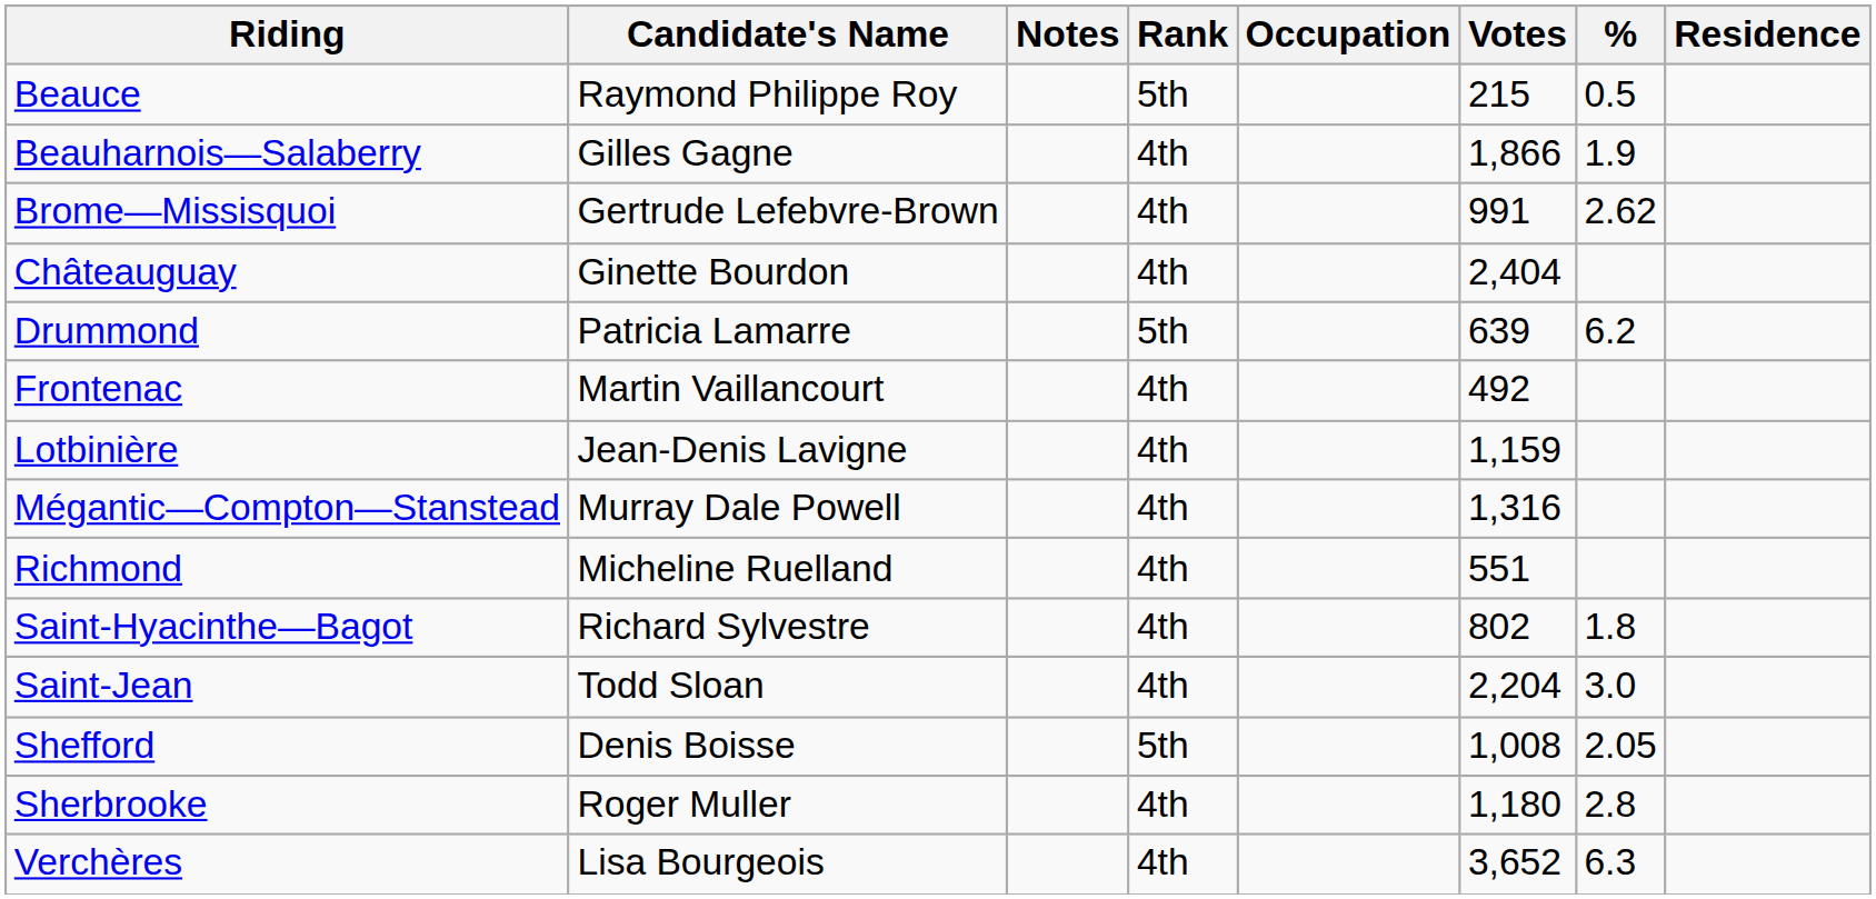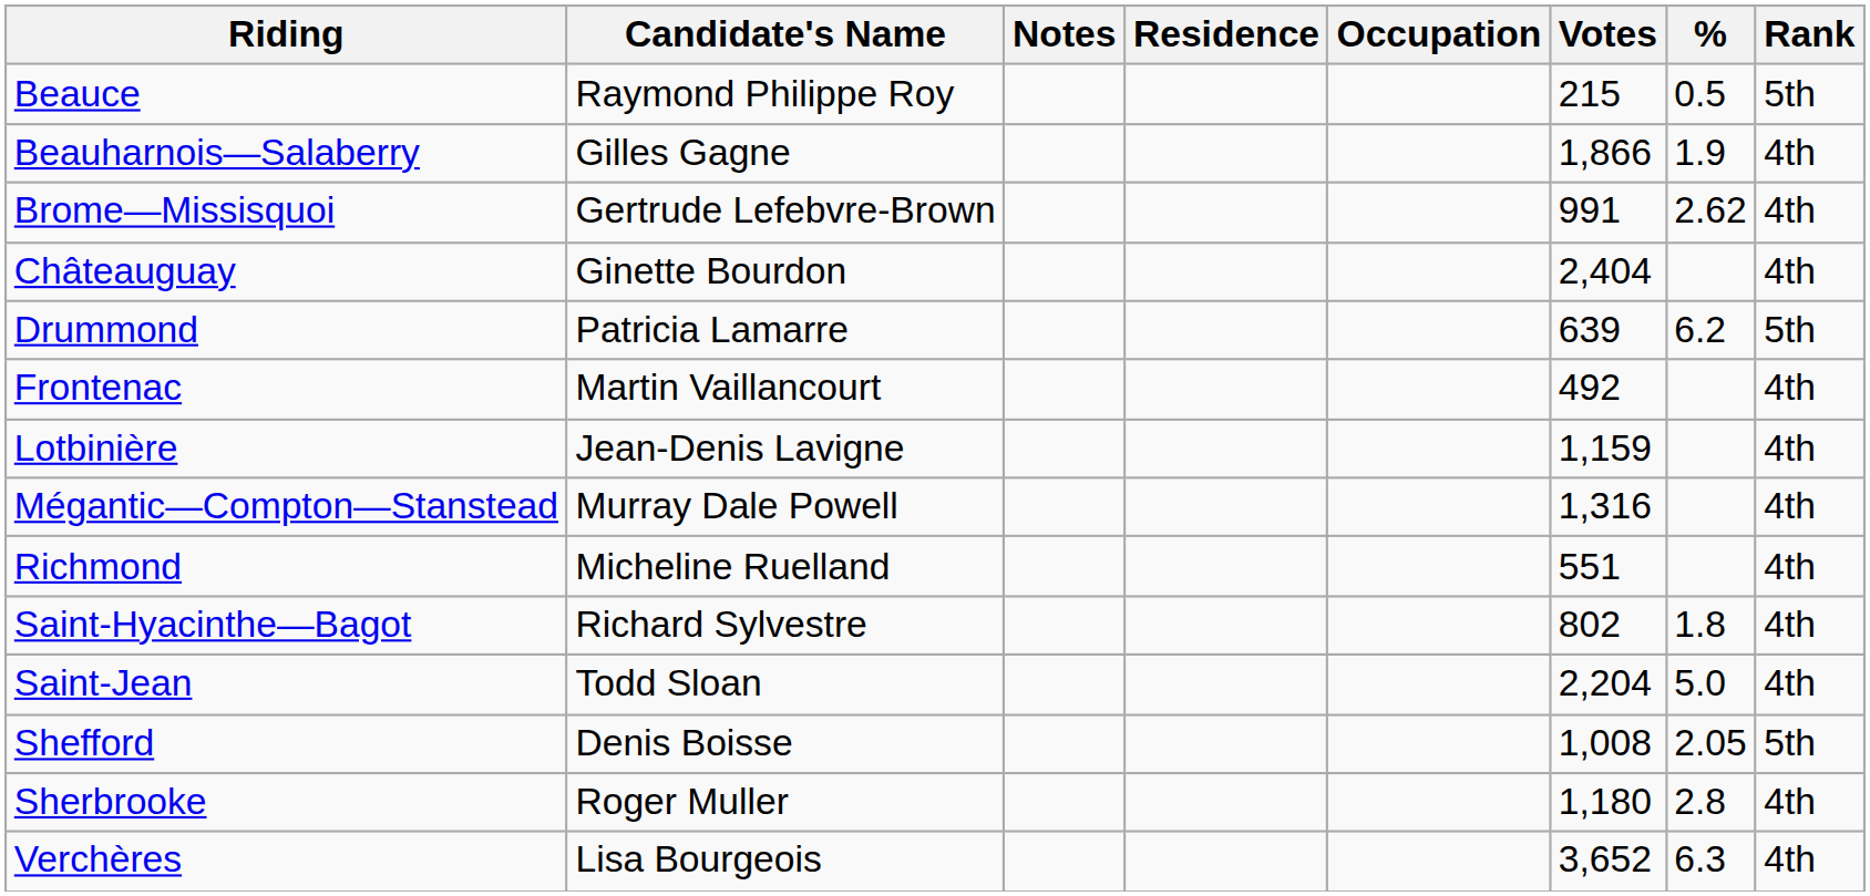 <table class="wikitable sortable">
 <tr>
 <th>Riding<br></th>
 <th>Candidate's Name</th>
 <th>Notes</th>
-<th>Rank</th>
+<th>Residence</th>
 <th>Occupation</th>
 <th>Votes</th>
 <th>%</th>
-<th>Residence</th>
+<th>Rank</th>
 </tr>
 <tr>
 <td><a href='#'>Beauce</a></td>
 <td>Raymond Philippe Roy</td>
 <td></td>
-<td>5th</td>
+<td></td>
 <td></td>
 <td>215</td>
 <td>0.5</td>
-<td></td>
+<td>5th</td>
 </tr>
 <tr>
 <td><a href='#'>Beauharnois—Salaberry</a></td>
 <td>Gilles Gagne</td>
 <td></td>
-<td>4th</td>
+<td></td>
 <td></td>
 <td>1,866</td>
 <td>1.9</td>
-<td></td>
+<td>4th</td>
 </tr>
 <tr>
 <td><a href='#'>Brome—Missisquoi</a></td>
 <td>Gertrude Lefebvre-Brown</td>
 <td></td>
-<td>4th</td>
+<td></td>
 <td></td>
 <td>991</td>
 <td>2.62</td>
-<td></td>
+<td>4th</td>
 </tr>
 <tr>
 <td><a href='#'>Châteauguay</a></td>
 <td>Ginette Bourdon</td>
 <td></td>
-<td>4th</td>
+<td></td>
 <td></td>
 <td>2,404</td>
 <td></td>
-<td></td>
+<td>4th</td>
 </tr>
 <tr>
 <td><a href='#'>Drummond</a></td>
 <td>Patricia Lamarre</td>
 <td></td>
-<td>5th</td>
+<td></td>
 <td></td>
 <td>639</td>
 <td>6.2</td>
-<td></td>
+<td>5th</td>
 </tr>
 <tr>
 <td><a href='#'>Frontenac</a></td>
 <td>Martin Vaillancourt</td>
 <td></td>
-<td>4th</td>
+<td></td>
 <td></td>
 <td>492</td>
 <td></td>
-<td></td>
+<td>4th</td>
 </tr>
 <tr>
 <td><a href='#'>Lotbinière</a></td>
 <td>Jean-Denis Lavigne</td>
 <td></td>
-<td>4th</td>
+<td></td>
 <td></td>
 <td>1,159</td>
 <td></td>
-<td></td>
+<td>4th</td>
 </tr>
 <tr>
 <td><a href='#'>Mégantic—Compton—Stanstead</a></td>
 <td>Murray Dale Powell</td>
 <td></td>
-<td>4th</td>
+<td></td>
 <td></td>
 <td>1,316</td>
 <td></td>
-<td></td>
+<td>4th</td>
 </tr>
 <tr>
 <td><a href='#'>Richmond</a></td>
 <td>Micheline Ruelland</td>
 <td></td>
-<td>4th</td>
+<td></td>
 <td></td>
 <td>551</td>
 <td></td>
-<td></td>
+<td>4th</td>
 </tr>
 <tr>
 <td><a href='#'>Saint-Hyacinthe—Bagot</a></td>
 <td>Richard Sylvestre</td>
 <td></td>
-<td>4th</td>
+<td></td>
 <td></td>
 <td>802</td>
 <td>1.8</td>
-<td></td>
+<td>4th</td>
 </tr>
 <tr>
 <td><a href='#'>Saint-Jean</a></td>
 <td>Todd Sloan</td>
 <td></td>
-<td>4th</td>
+<td></td>
 <td></td>
 <td>2,204</td>
-<td>3.0</td>
-<td></td>
+<td>5.0</td>
+<td>4th</td>
 </tr>
 <tr>
 <td><a href='#'>Shefford</a></td>
 <td>Denis Boisse</td>
 <td></td>
-<td>5th</td>
+<td></td>
 <td></td>
 <td>1,008</td>
 <td>2.05</td>
-<td></td>
+<td>5th</td>
 </tr>
 <tr>
 <td><a href='#'>Sherbrooke</a></td>
 <td>Roger Muller</td>
 <td></td>
-<td>4th</td>
+<td></td>
 <td></td>
 <td>1,180</td>
 <td>2.8</td>
-<td></td>
+<td>4th</td>
 </tr>
 <tr>
 <td><a href='#'>Verchères</a></td>
 <td>Lisa Bourgeois</td>
 <td></td>
-<td>4th</td>
+<td></td>
 <td></td>
 <td>3,652</td>
 <td>6.3</td>
-<td></td>
+<td>4th</td>
 </tr>
 </table>
